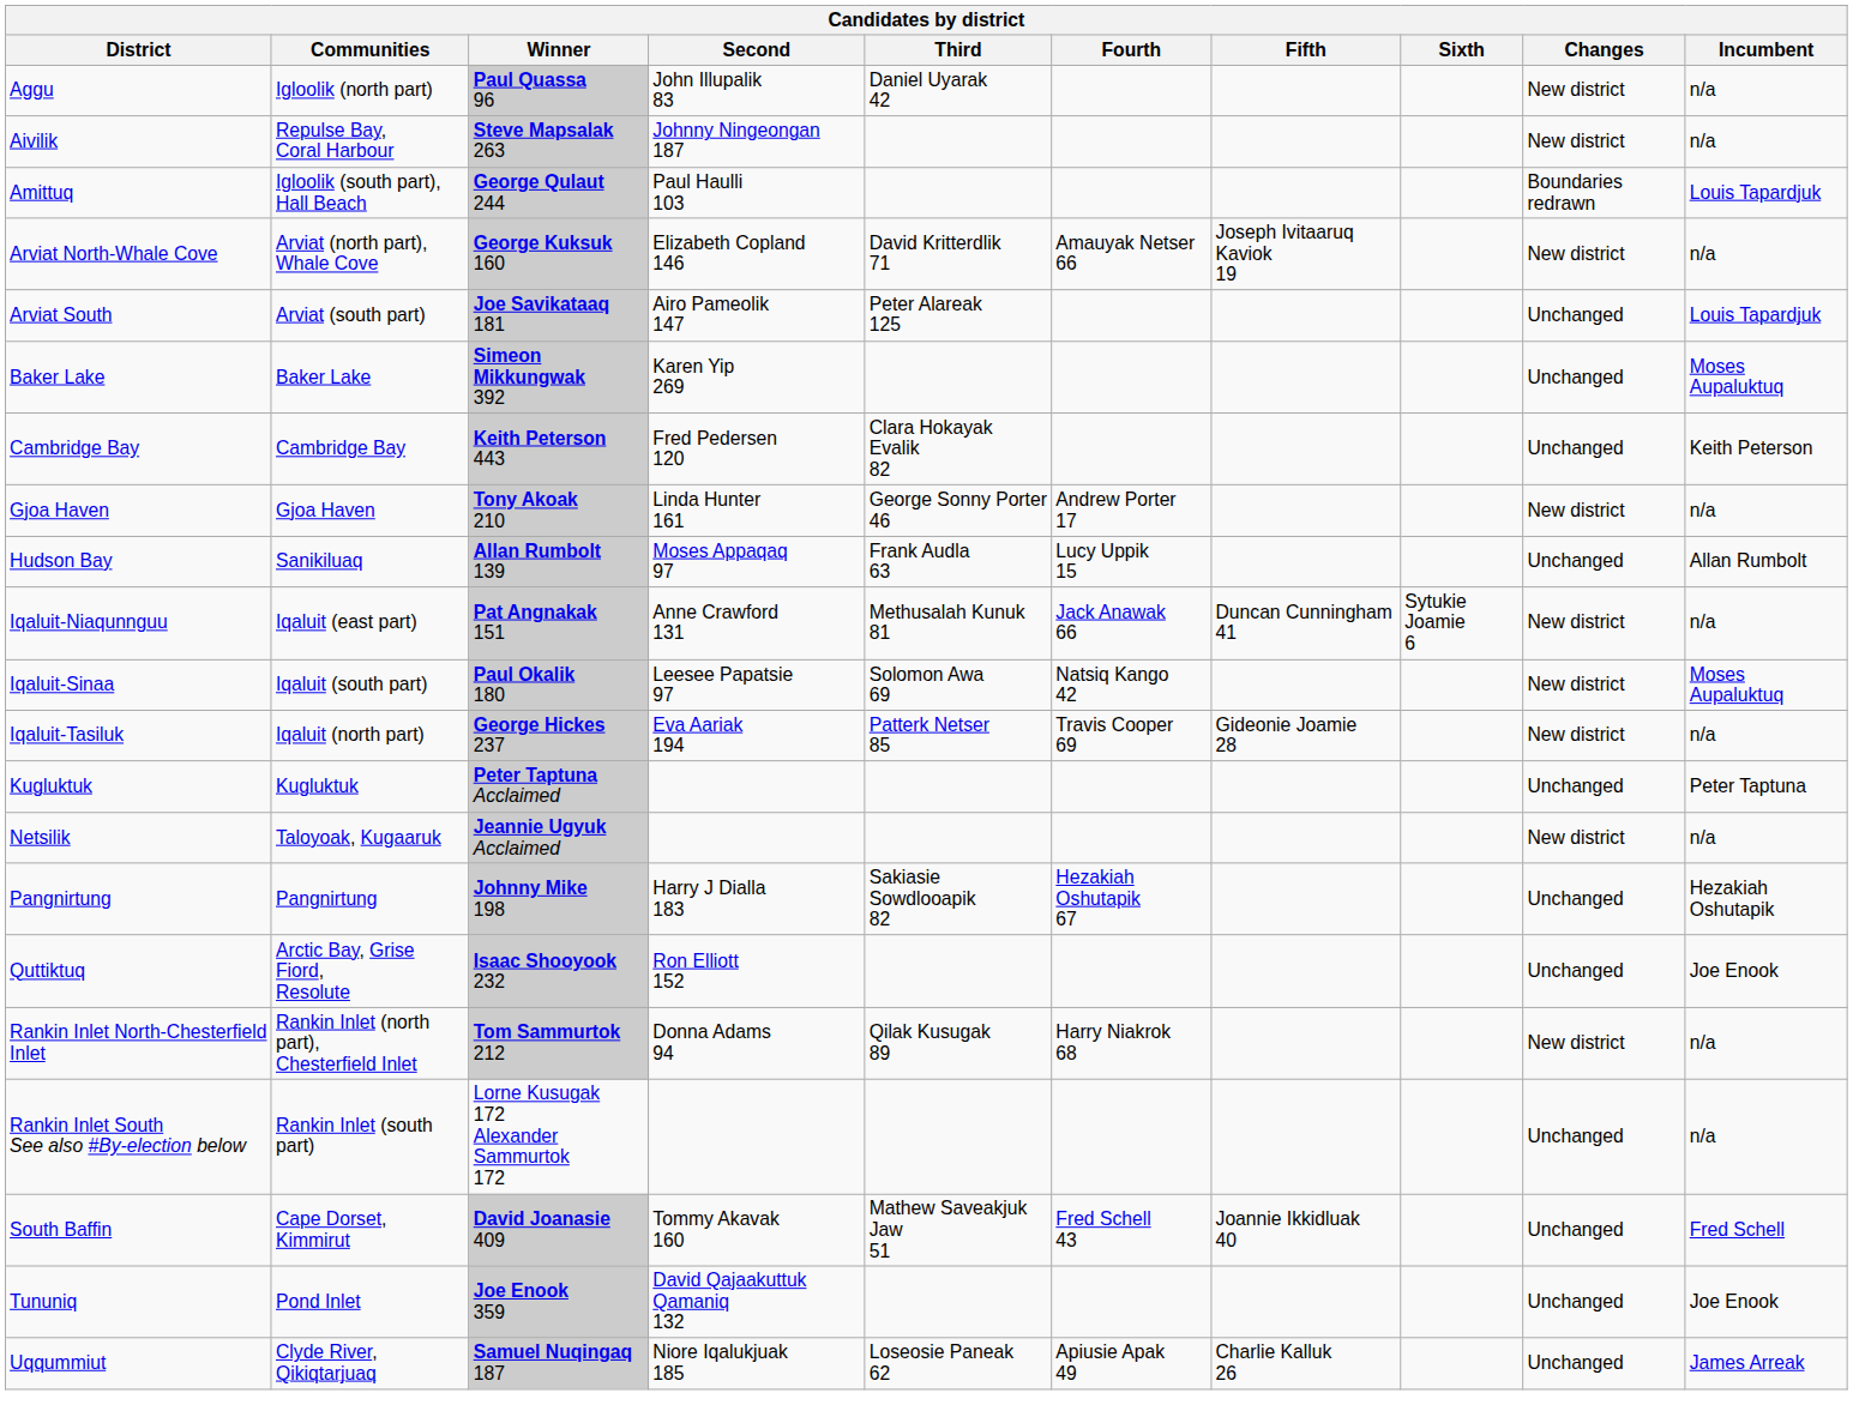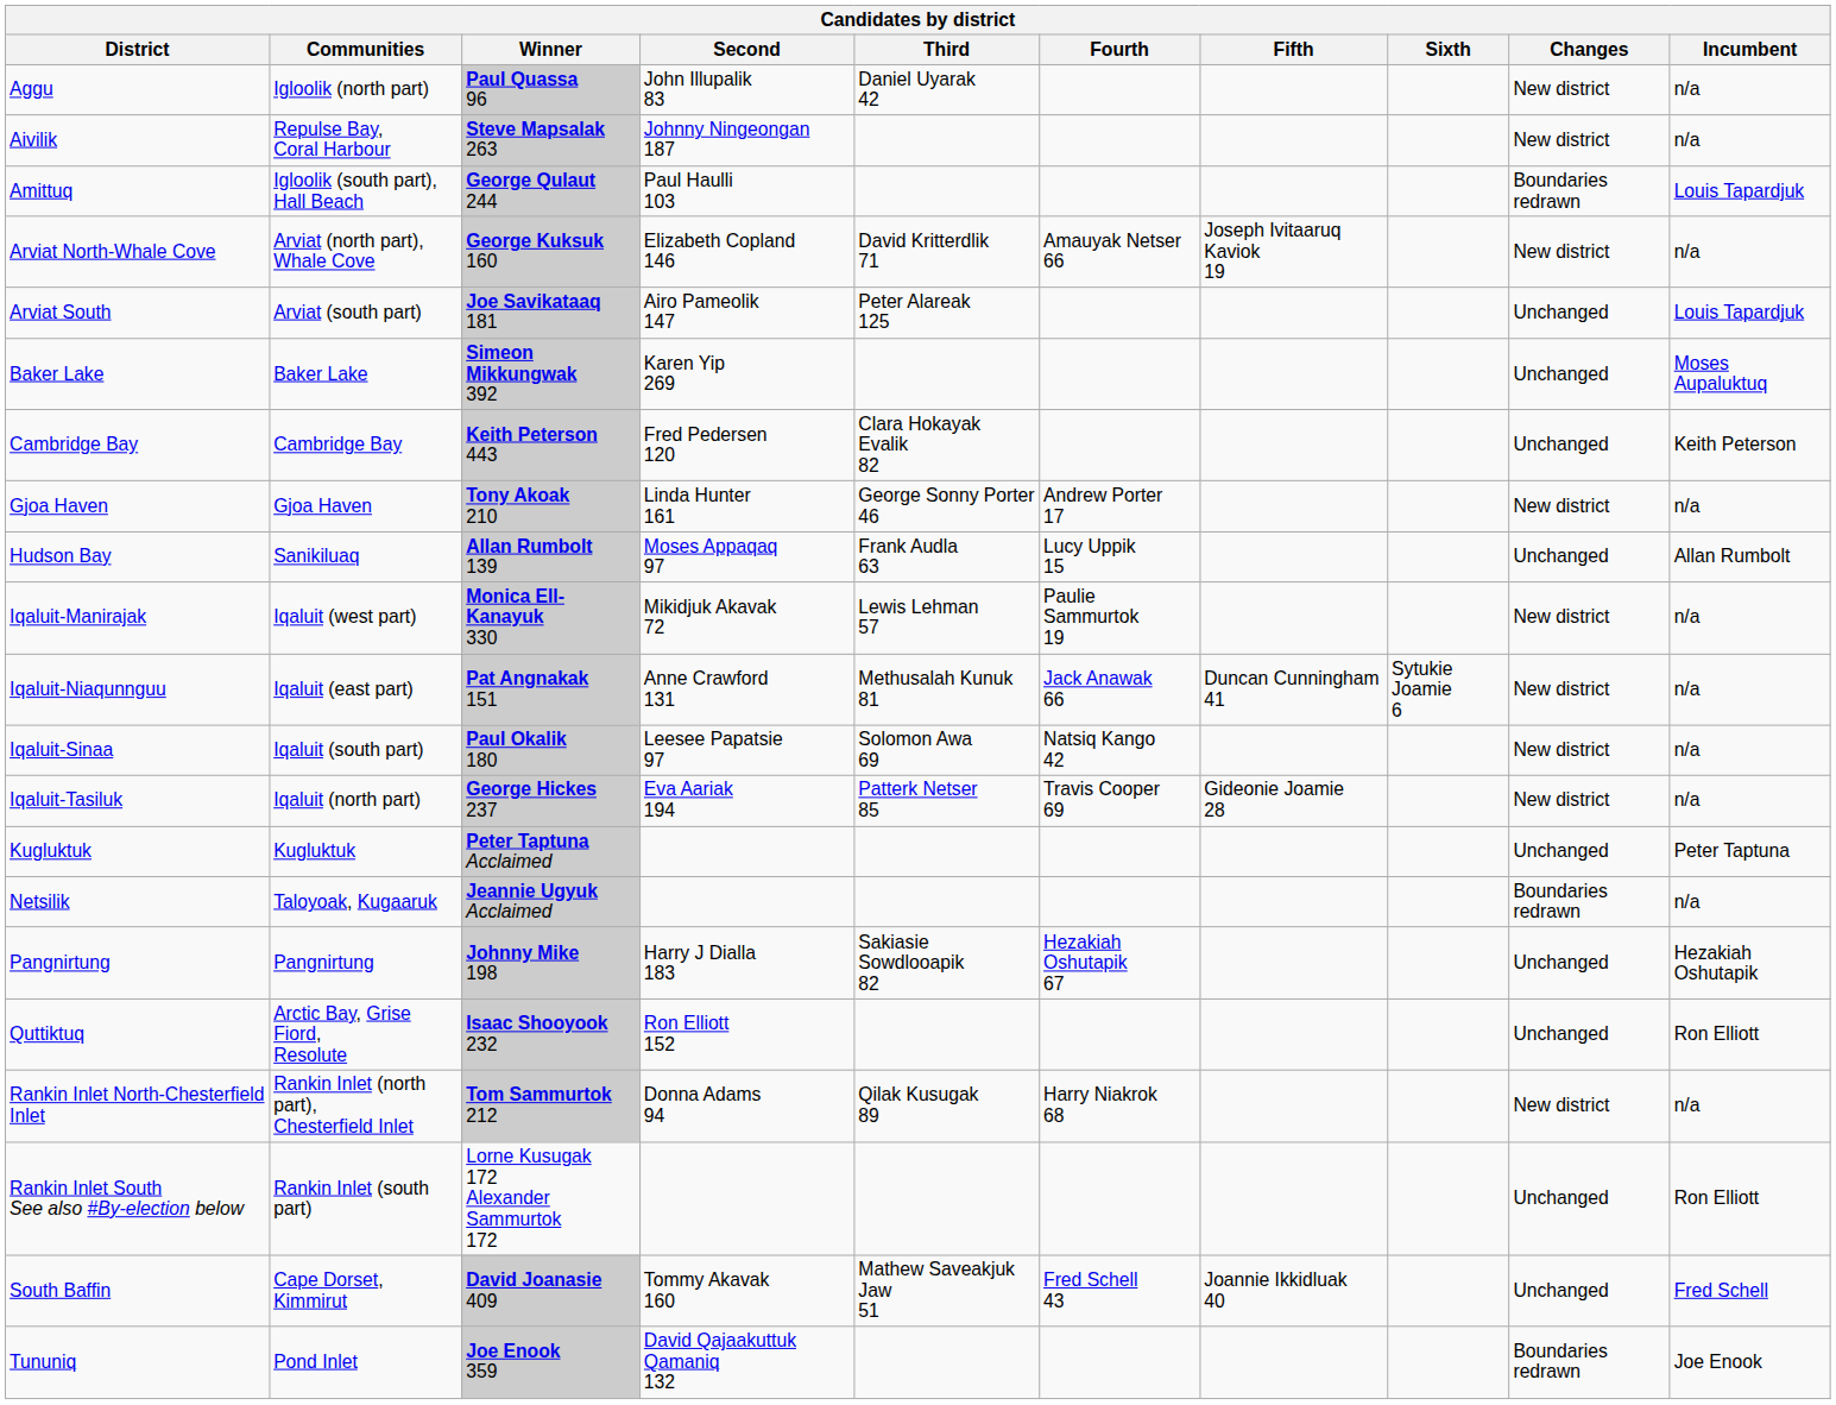 <table class=wikitable>
 <tr>
 <th colspan=10 align=center><strong>Candidates by district</strong></th>
 </tr>
 <tr>
 <th>District</th>
 <th>Communities</th>
 <th>Winner</th>
 <th>Second</th>
 <th>Third</th>
 <th>Fourth</th>
 <th>Fifth</th>
 <th>Sixth</th>
 <th>Changes</th>
 <th>Incumbent</th>
 </tr>
 <tr>
 <td><a href='#'>Aggu</a></td>
 <td><a href='#'>Igloolik</a> (north part)</td>
 <td bgcolor="CCCCCC"><strong><a href='#'>Paul Quassa</a></strong><br>96</td>
 <td>John Illupalik<br>83</td>
 <td>Daniel Uyarak<br>42</td>
 <td></td>
 <td></td>
 <td></td>
 <td>New district</td>
 <td>n/a</td>
 </tr>
 <tr>
 <td><a href='#'>Aivilik</a></td>
 <td><a href='#'>Repulse Bay</a>,<br><a href='#'>Coral Harbour</a></td>
 <td bgcolor="CCCCCC"><strong><a href='#'>Steve Mapsalak</a></strong><br>263</td>
 <td><a href='#'>Johnny Ningeongan</a><br>187</td>
 <td></td>
 <td></td>
 <td></td>
 <td></td>
 <td>New district</td>
 <td>n/a</td>
 </tr>
 <tr>
 <td><a href='#'>Amittuq</a></td>
 <td><a href='#'>Igloolik</a> (south part),<br><a href='#'>Hall Beach</a></td>
 <td bgcolor="CCCCCC"><strong><a href='#'>George Qulaut</a></strong><br>244</td>
 <td>Paul Haulli<br>103</td>
 <td></td>
 <td></td>
 <td></td>
 <td></td>
 <td>Boundaries redrawn</td>
 <td><a href='#'>Louis Tapardjuk</a></td>
 </tr>
 <tr>
 <td><a href='#'>Arviat North-Whale Cove</a></td>
 <td><a href='#'>Arviat</a> (north part),<br><a href='#'>Whale Cove</a></td>
 <td bgcolor="CCCCCC"><strong><a href='#'>George Kuksuk</a></strong><br>160</td>
 <td>Elizabeth Copland<br>146</td>
 <td>David Kritterdlik<br>71</td>
 <td>Amauyak Netser<br>66</td>
 <td>Joseph Ivitaaruq Kaviok<br>19</td>
 <td></td>
 <td>New district</td>
 <td>n/a</td>
 </tr>
 <tr>
 <td><a href='#'>Arviat South</a></td>
 <td><a href='#'>Arviat</a> (south part)</td>
 <td bgcolor="CCCCCC"><strong><a href='#'>Joe Savikataaq</a></strong><br>181</td>
 <td>Airo Pameolik<br>147</td>
 <td>Peter Alareak<br>125</td>
 <td></td>
 <td></td>
 <td></td>
 <td>Unchanged</td>
 <td><a href='#'>Louis Tapardjuk</a></td>
 </tr>
 <tr>
 <td><a href='#'>Baker Lake</a></td>
 <td><a href='#'>Baker Lake</a></td>
 <td bgcolor="CCCCCC"><strong><a href='#'>Simeon Mikkungwak</a></strong><br>392</td>
 <td>Karen Yip<br>269</td>
 <td></td>
 <td></td>
 <td></td>
 <td></td>
 <td>Unchanged</td>
 <td><a href='#'>Moses Aupaluktuq</a></td>
 </tr>
 <tr>
 <td><a href='#'>Cambridge Bay</a></td>
 <td><a href='#'>Cambridge Bay</a></td>
 <td bgcolor="CCCCCC"><strong><a href='#'>Keith Peterson</a></strong><br>443</td>
 <td>Fred Pedersen<br>120</td>
 <td>Clara Hokayak Evalik<br>82</td>
 <td></td>
 <td></td>
 <td></td>
 <td>Unchanged</td>
 <td>Keith Peterson</td>
 </tr>
 <tr>
 <td><a href='#'>Gjoa Haven</a></td>
 <td><a href='#'>Gjoa Haven</a></td>
 <td bgcolor="CCCCCC"><strong><a href='#'>Tony Akoak</a></strong><br>210</td>
 <td>Linda Hunter<br>161</td>
 <td>George Sonny Porter<br>46</td>
 <td>Andrew Porter<br>17</td>
 <td></td>
 <td></td>
 <td>New district</td>
 <td>n/a</td>
 </tr>
 <tr>
 <td><a href='#'>Hudson Bay</a></td>
 <td><a href='#'>Sanikiluaq</a></td>
 <td bgcolor="CCCCCC"><strong><a href='#'>Allan Rumbolt</a></strong><br>139</td>
 <td><a href='#'>Moses Appaqaq</a><br>97</td>
 <td>Frank Audla<br>63</td>
 <td>Lucy Uppik<br>15</td>
 <td></td>
 <td></td>
 <td>Unchanged</td>
 <td>Allan Rumbolt</td>
 </tr>
 <tr>
+<td><a href='#'>Iqaluit-Manirajak</a></td>
+<td><a href='#'>Iqaluit</a> (west part)</td>
+<td bgcolor="CCCCCC"><strong><a href='#'>Monica Ell-Kanayuk</a></strong><br>330</td>
+<td>Mikidjuk Akavak<br>72</td>
+<td>Lewis Lehman<br>57</td>
+<td>Paulie Sammurtok<br>19</td>
+<td></td>
+<td></td>
+<td>New district</td>
+<td>n/a</td>
+</tr>
+<tr>
 <td><a href='#'>Iqaluit-Niaqunnguu</a></td>
 <td><a href='#'>Iqaluit</a> (east part)</td>
 <td bgcolor="CCCCCC"><strong><a href='#'>Pat Angnakak</a></strong><br>151</td>
 <td>Anne Crawford<br>131</td>
 <td>Methusalah Kunuk<br>81</td>
 <td><a href='#'>Jack Anawak</a><br>66</td>
 <td>Duncan Cunningham<br>41</td>
 <td>Sytukie Joamie<br>6</td>
 <td>New district</td>
 <td>n/a</td>
 </tr>
 <tr>
 <td><a href='#'>Iqaluit-Sinaa</a></td>
 <td><a href='#'>Iqaluit</a> (south part)</td>
 <td bgcolor="CCCCCC"><strong><a href='#'>Paul Okalik</a></strong><br>180</td>
 <td>Leesee Papatsie<br>97</td>
 <td>Solomon Awa<br>69</td>
 <td>Natsiq Kango<br>42</td>
 <td></td>
 <td></td>
 <td>New district</td>
-<td><a href='#'>Moses Aupaluktuq</a></td>
+<td>n/a</td>
 </tr>
 <tr>
 <td><a href='#'>Iqaluit-Tasiluk</a></td>
 <td><a href='#'>Iqaluit</a> (north part)</td>
 <td bgcolor="CCCCCC"><strong><a href='#'>George Hickes</a></strong><br>237</td>
 <td><a href='#'>Eva Aariak</a><br>194</td>
 <td><a href='#'>Patterk Netser</a><br>85</td>
 <td>Travis Cooper<br>69</td>
 <td>Gideonie Joamie<br>28</td>
 <td></td>
 <td>New district</td>
 <td>n/a</td>
 </tr>
 <tr>
 <td><a href='#'>Kugluktuk</a></td>
 <td><a href='#'>Kugluktuk</a></td>
 <td bgcolor="CCCCCC"><strong><a href='#'>Peter Taptuna</a></strong><br><em>Acclaimed</em></td>
 <td></td>
 <td></td>
 <td></td>
 <td></td>
 <td></td>
 <td>Unchanged</td>
 <td>Peter Taptuna</td>
 </tr>
 <tr>
 <td><a href='#'>Netsilik</a></td>
 <td><a href='#'>Taloyoak</a>, <a href='#'>Kugaaruk</a></td>
 <td bgcolor="CCCCCC"><strong><a href='#'>Jeannie Ugyuk</a></strong><br><em>Acclaimed</em></td>
 <td></td>
 <td></td>
 <td></td>
 <td></td>
 <td></td>
-<td>New district</td>
+<td>Boundaries redrawn</td>
 <td>n/a</td>
 </tr>
 <tr>
 <td><a href='#'>Pangnirtung</a></td>
 <td><a href='#'>Pangnirtung</a></td>
 <td bgcolor="CCCCCC"><strong><a href='#'>Johnny Mike</a></strong><br>198</td>
 <td>Harry J Dialla<br>183</td>
 <td>Sakiasie Sowdlooapik<br>82</td>
 <td><a href='#'>Hezakiah Oshutapik</a><br>67</td>
 <td></td>
 <td></td>
 <td>Unchanged</td>
 <td>Hezakiah Oshutapik</td>
 </tr>
 <tr>
 <td><a href='#'>Quttiktuq</a></td>
 <td><a href='#'>Arctic Bay</a>, <a href='#'>Grise Fiord</a>,<br><a href='#'>Resolute</a></td>
 <td bgcolor="CCCCCC"><strong><a href='#'>Isaac Shooyook</a></strong><br>232</td>
 <td><a href='#'>Ron Elliott</a><br>152</td>
 <td></td>
 <td></td>
 <td></td>
 <td></td>
 <td>Unchanged</td>
-<td>Joe Enook</td>
+<td>Ron Elliott</td>
 </tr>
 <tr>
 <td><a href='#'>Rankin Inlet North-Chesterfield Inlet</a></td>
 <td><a href='#'>Rankin Inlet</a> (north part),<br><a href='#'>Chesterfield Inlet</a></td>
 <td bgcolor="CCCCCC"><strong><a href='#'>Tom Sammurtok</a></strong><br>212</td>
 <td>Donna Adams<br>94</td>
 <td>Qilak Kusugak<br>89</td>
 <td>Harry Niakrok<br>68</td>
 <td></td>
 <td></td>
 <td>New district</td>
 <td>n/a</td>
 </tr>
 <tr>
 <td><a href='#'>Rankin Inlet South</a><br><em>See also <a href='#'>#By-election</a> below</em></td>
 <td><a href='#'>Rankin Inlet</a> (south part)</td>
 <td><a href='#'>Lorne Kusugak</a><br>172<br><a href='#'>Alexander Sammurtok</a><br>172</td>
 <td></td>
 <td></td>
 <td></td>
 <td></td>
 <td></td>
 <td>Unchanged</td>
-<td>n/a</td>
+<td>Ron Elliott</td>
 </tr>
 <tr>
 <td><a href='#'>South Baffin</a></td>
 <td><a href='#'>Cape Dorset</a>, <a href='#'>Kimmirut</a></td>
 <td bgcolor="CCCCCC"><strong><a href='#'>David Joanasie</a></strong><br>409</td>
 <td>Tommy Akavak<br>160</td>
 <td>Mathew Saveakjuk Jaw<br>51</td>
 <td><a href='#'>Fred Schell</a><br>43</td>
 <td>Joannie Ikkidluak<br>40</td>
 <td></td>
 <td>Unchanged</td>
 <td><a href='#'>Fred Schell</a></td>
 </tr>
 <tr>
 <td><a href='#'>Tununiq</a></td>
 <td><a href='#'>Pond Inlet</a></td>
 <td bgcolor="CCCCCC"><strong><a href='#'>Joe Enook</a></strong><br>359</td>
 <td><a href='#'>David Qajaakuttuk Qamaniq</a><br>132</td>
 <td></td>
 <td></td>
 <td></td>
 <td></td>
-<td>Unchanged</td>
+<td>Boundaries redrawn</td>
 <td>Joe Enook</td>
 </tr>
-<tr>
-<td><a href='#'>Uqqummiut</a></td>
-<td><a href='#'>Clyde River</a>, <a href='#'>Qikiqtarjuaq</a></td>
-<td bgcolor="CCCCCC"><strong><a href='#'>Samuel Nuqingaq</a></strong><br>187</td>
-<td>Niore Iqalukjuak<br>185</td>
-<td>Loseosie Paneak<br>62</td>
-<td>Apiusie Apak<br>49</td>
-<td>Charlie Kalluk<br>26</td>
-<td></td>
-<td>Unchanged</td>
-<td><a href='#'>James Arreak</a></td>
-</tr>
 </table>
